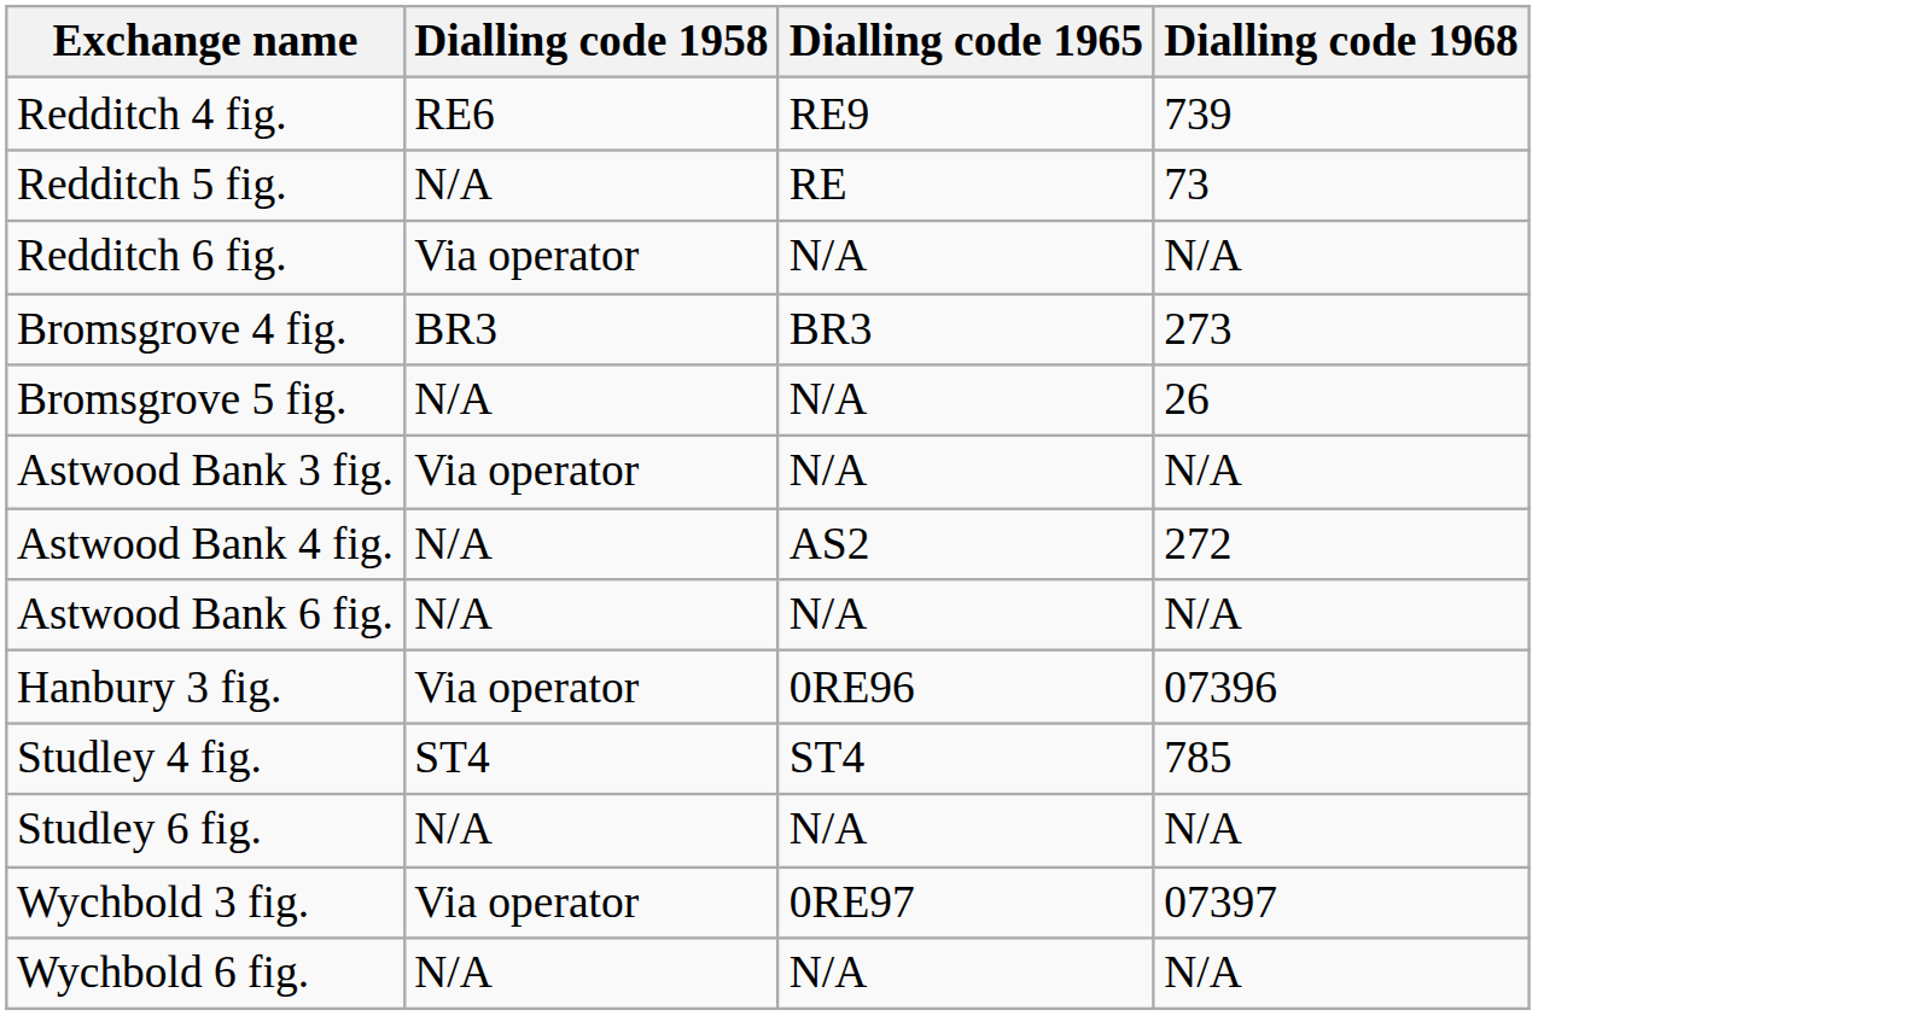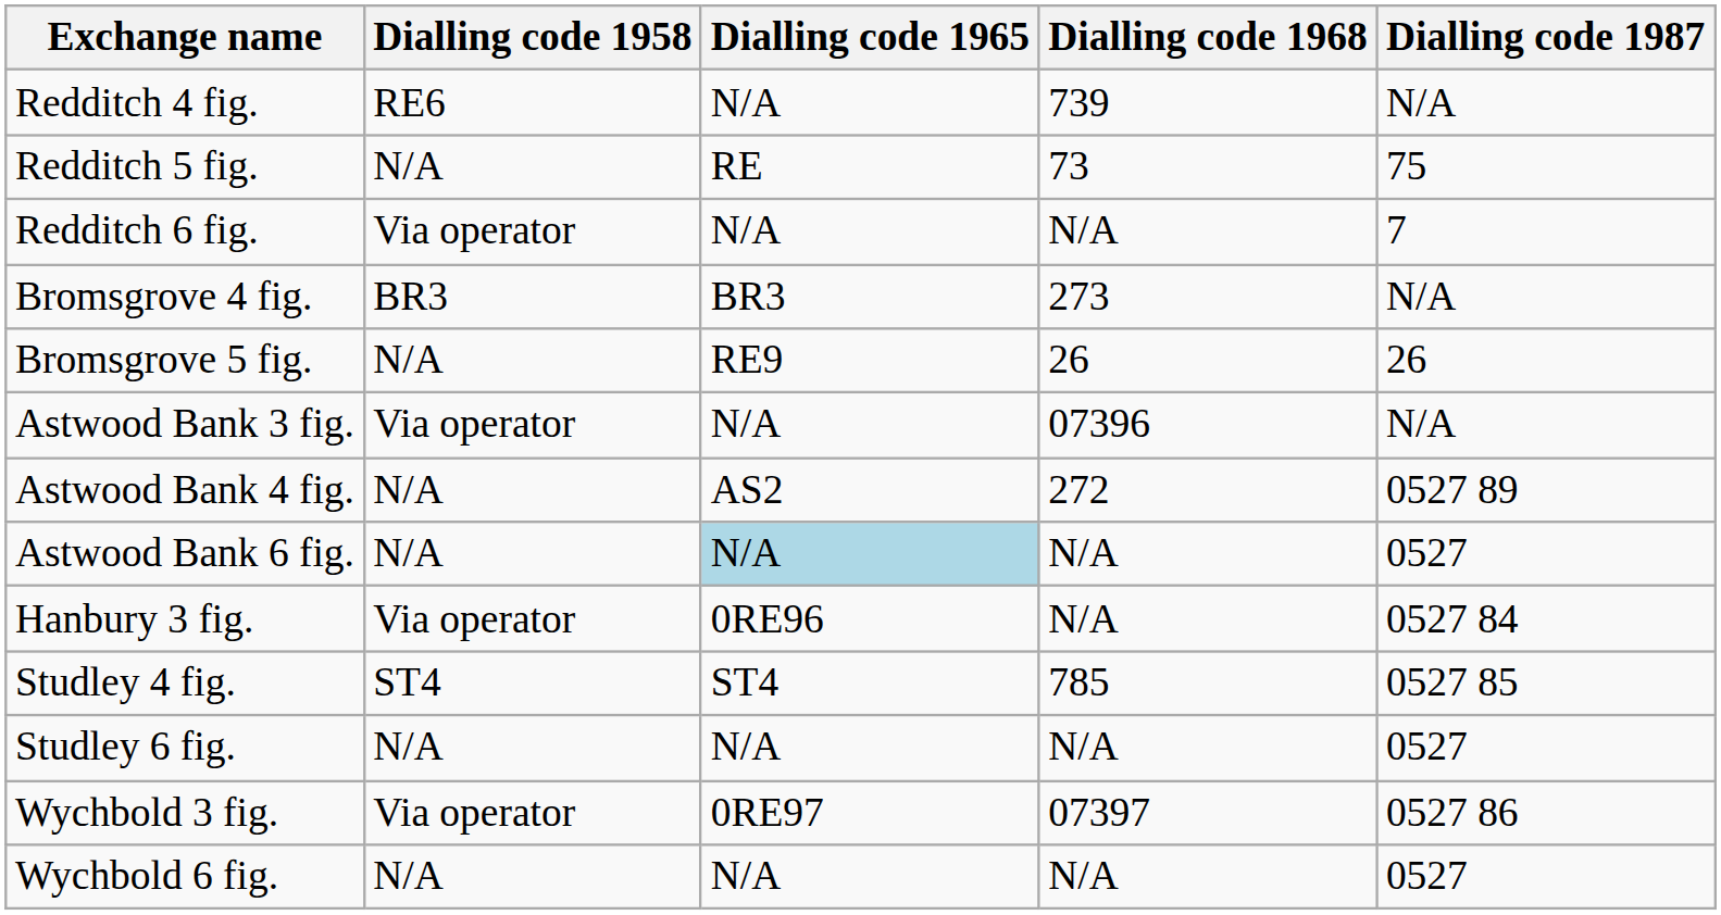 <table class="wikitable" style="width: auto; margin-left: 1.5em;">
 <tr>
 <th scope="col">Exchange name</th>
 <th scope="col">Dialling code 1958</th>
 <th scope="col">Dialling code 1965</th>
 <th scope="col">Dialling code 1968</th>
+<th scope="col">Dialling code 1987</th>
 </tr>
 <tr>
 <td>Redditch 4 fig.</td>
 <td>RE6</td>
-<td>RE9</td>
+<td>N/A</td>
 <td>739</td>
+<td>N/A</td>
 </tr>
 <tr>
 <td>Redditch 5 fig.</td>
 <td>N/A</td>
 <td>RE</td>
 <td>73</td>
+<td>75</td>
 </tr>
 <tr>
 <td>Redditch 6 fig.</td>
 <td>Via operator</td>
 <td>N/A</td>
 <td>N/A</td>
+<td>7</td>
 </tr>
 <tr>
 <td>Bromsgrove 4 fig.</td>
 <td>BR3</td>
 <td>BR3</td>
 <td>273</td>
+<td>N/A</td>
 </tr>
 <tr>
 <td>Bromsgrove 5 fig.</td>
 <td>N/A</td>
-<td>N/A</td>
+<td>RE9</td>
+<td>26</td>
 <td>26</td>
 </tr>
 <tr>
 <td>Astwood Bank 3 fig.</td>
 <td>Via operator</td>
 <td>N/A</td>
+<td>07396</td>
 <td>N/A</td>
 </tr>
 <tr>
 <td>Astwood Bank 4 fig.</td>
 <td>N/A</td>
 <td>AS2</td>
 <td>272</td>
+<td>0527 89</td>
 </tr>
 <tr>
 <td>Astwood Bank 6 fig.</td>
 <td>N/A</td>
+<td style="background: lightblue;">N/A</td>
 <td>N/A</td>
-<td>N/A</td>
+<td>0527</td>
 </tr>
 <tr>
 <td>Hanbury 3 fig.</td>
 <td>Via operator</td>
 <td>0RE96</td>
-<td>07396</td>
+<td>N/A</td>
+<td>0527 84</td>
 </tr>
 <tr>
 <td>Studley 4 fig.</td>
 <td>ST4</td>
 <td>ST4</td>
 <td>785</td>
+<td>0527 85</td>
 </tr>
 <tr>
 <td>Studley 6 fig.</td>
 <td>N/A</td>
 <td>N/A</td>
 <td>N/A</td>
+<td>0527</td>
 </tr>
 <tr>
 <td>Wychbold 3 fig.</td>
 <td>Via operator</td>
 <td>0RE97</td>
 <td>07397</td>
+<td>0527 86</td>
 </tr>
 <tr>
 <td>Wychbold 6 fig.</td>
 <td>N/A</td>
 <td>N/A</td>
 <td>N/A</td>
+<td>0527</td>
 </tr>
 </table>
